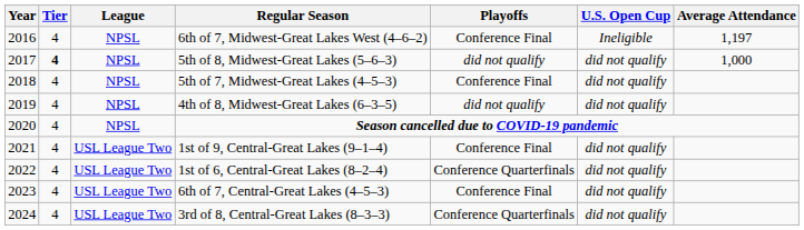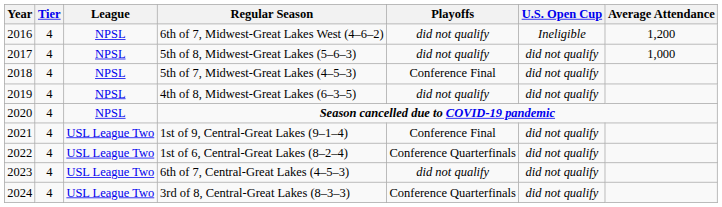 <table class="wikitable" style="text-align: center">
 <tr>
 <th>Year</th>
 <th><a href='#'>Tier</a></th>
 <th>League</th>
 <th>Regular Season</th>
 <th>Playoffs</th>
 <th><a href='#'>U.S. Open Cup</a></th>
 <th>Average Attendance</th>
 </tr>
 <tr>
 <td>2016</td>
 <td>4</td>
 <td><a href='#'>NPSL</a></td>
 <td style="text-align: left;">6th of 7, Midwest-Great Lakes West (4–6–2)</td>
-<td>Conference Final</td>
+<td><em>did not qualify</em></td>
 <td><em>Ineligible</em></td>
-<td>1,197</td>
+<td>1,200</td>
 </tr>
 <tr>
 <td>2017</td>
-<td><strong>4</strong></td>
+<td>4</td>
 <td><a href='#'>NPSL</a></td>
 <td style="text-align: left;">5th of 8, Midwest-Great Lakes (5–6–3)</td>
 <td><em>did not qualify</em></td>
 <td><em>did not qualify</em></td>
 <td>1,000</td>
 </tr>
 <tr>
 <td>2018</td>
 <td>4</td>
 <td><a href='#'>NPSL</a></td>
 <td style="text-align: left;">5th of 7, Midwest-Great Lakes (4–5–3)</td>
 <td>Conference Final</td>
 <td><em>did not qualify</em></td>
 <td></td>
 </tr>
 <tr>
 <td>2019</td>
 <td>4</td>
 <td><a href='#'>NPSL</a></td>
 <td style="text-align: left;">4th of 8, Midwest-Great Lakes (6–3–5)</td>
 <td><em>did not qualify</em></td>
 <td><em>did not qualify</em></td>
 <td></td>
 </tr>
 <tr>
 <td>2020</td>
 <td>4</td>
 <td><a href='#'>NPSL</a></td>
 <td colspan=4 style="text-align:center;"><strong><em>Season cancelled due to <a href='#'>COVID-19 pandemic</a></em></strong></td>
 </tr>
 <tr>
 <td>2021</td>
 <td>4</td>
 <td><a href='#'>USL League Two</a></td>
 <td style="text-align: left;">1st of 9, Central-Great Lakes (9–1–4)</td>
 <td>Conference Final</td>
 <td><em>did not qualify</em></td>
 <td></td>
 </tr>
 <tr>
 <td>2022</td>
 <td>4</td>
 <td><a href='#'>USL League Two</a></td>
 <td style="text-align: left;">1st of 6, Central-Great Lakes (8–2–4)</td>
 <td>Conference Quarterfinals</td>
 <td><em>did not qualify</em></td>
 <td></td>
 </tr>
 <tr>
 <td>2023</td>
 <td>4</td>
 <td><a href='#'>USL League Two</a></td>
 <td style="text-align: left;">6th of 7, Central-Great Lakes (4–5–3)</td>
-<td>Conference Final</td>
+<td><em>did not qualify</em></td>
 <td><em>did not qualify</em></td>
 <td></td>
 </tr>
 <tr>
 <td>2024</td>
 <td>4</td>
 <td><a href='#'>USL League Two</a></td>
 <td style="text-align: left;">3rd of 8, Central-Great Lakes (8–3–3)</td>
 <td>Conference Quarterfinals</td>
 <td><em>did not qualify</em></td>
 <td></td>
 </tr>
 </table>
